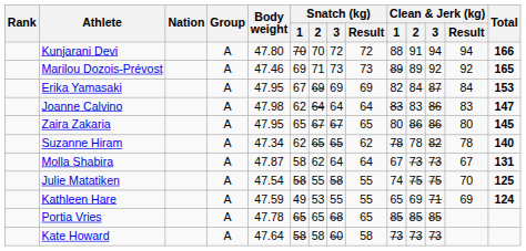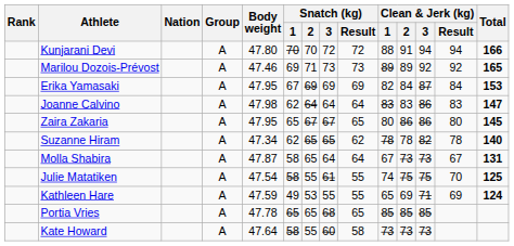 <table class="wikitable sortable" style="text-align:center;">
 <tr>
 <th rowspan=2>Rank</th>
 <th rowspan=2>Athlete</th>
 <th rowspan=2>Nation</th>
 <th rowspan=2>Group</th>
 <th rowspan=2>Body<br>weight</th>
 <th colspan=4>Snatch (kg)</th>
 <th colspan=4>Clean & Jerk (kg)</th>
 <th rowspan=2>Total</th>
 </tr>
 <tr>
 <th>1</th>
 <th>2</th>
 <th>3</th>
 <th>Result</th>
 <th>1</th>
 <th>2</th>
 <th>3</th>
 <th>Result</th>
 </tr>
 <tr>
 <td></td>
 <td align=left><a href='#'>Kunjarani Devi</a></td>
 <td align=left></td>
 <td>A</td>
 <td>47.80</td>
 <td><s>70</s></td>
 <td>70</td>
 <td>72</td>
 <td>72</td>
 <td>88</td>
 <td>91</td>
 <td>94</td>
 <td>94</td>
 <td><strong>166</strong></td>
 </tr>
 <tr>
 <td></td>
 <td align=left><a href='#'>Marilou Dozois-Prévost</a></td>
 <td align=left></td>
 <td>A</td>
 <td>47.46</td>
 <td>69</td>
 <td>71</td>
 <td>73</td>
 <td>73</td>
 <td><s>89</s></td>
 <td>89</td>
 <td>92</td>
 <td>92</td>
 <td><strong>165</strong></td>
 </tr>
 <tr>
 <td></td>
 <td align=left><a href='#'>Erika Yamasaki</a></td>
 <td align=left></td>
 <td>A</td>
 <td>47.95</td>
 <td>67</td>
 <td><s>69</s></td>
 <td>69</td>
 <td>69</td>
 <td>82</td>
 <td>84</td>
 <td><s>87</s></td>
 <td>84</td>
 <td><strong>153</strong></td>
 </tr>
 <tr>
 <td></td>
 <td align=left><a href='#'>Joanne Calvino</a></td>
 <td align=left></td>
 <td>A</td>
 <td>47.98</td>
 <td>62</td>
 <td><s>64</s></td>
 <td>64</td>
 <td>64</td>
 <td><s>83</s></td>
 <td>83</td>
 <td><s>86</s></td>
 <td>83</td>
 <td><strong>147</strong></td>
 </tr>
 <tr>
 <td></td>
 <td align=left><a href='#'>Zaira Zakaria</a></td>
 <td align=left></td>
 <td>A</td>
 <td>47.95</td>
 <td>65</td>
 <td><s>67</s></td>
 <td><s>67</s></td>
 <td>65</td>
 <td>80</td>
 <td><s>86</s></td>
 <td><s>86</s></td>
 <td>80</td>
 <td><strong>145</strong></td>
 </tr>
 <tr>
 <td></td>
 <td align=left><a href='#'>Suzanne Hiram</a></td>
 <td align=left></td>
 <td>A</td>
 <td>47.34</td>
 <td>62</td>
 <td><s>65</s></td>
 <td><s>65</s></td>
 <td>62</td>
 <td><s>78</s></td>
 <td>78</td>
 <td><s>82</s></td>
 <td>78</td>
 <td><strong>140</strong></td>
 </tr>
 <tr>
 <td></td>
 <td align=left><a href='#'>Molla Shabira</a></td>
 <td align=left></td>
 <td>A</td>
 <td>47.87</td>
 <td>58</td>
-<td>62</td>
+<td>65</td>
 <td>64</td>
 <td>64</td>
 <td>67</td>
 <td><s>73</s></td>
 <td><s>73</s></td>
 <td>67</td>
 <td><strong>131</strong></td>
 </tr>
 <tr>
 <td></td>
 <td align=left><a href='#'>Julie Matatiken</a></td>
 <td align=left></td>
 <td>A</td>
 <td>47.54</td>
 <td><s>58</s></td>
 <td>55</td>
-<td><s>58</s></td>
+<td><s>61</s></td>
 <td>55</td>
 <td>74</td>
 <td><s>75</s></td>
 <td><s>75</s></td>
 <td>70</td>
 <td><strong>125</strong></td>
 </tr>
 <tr>
 <td></td>
 <td align=left><a href='#'>Kathleen Hare</a></td>
 <td align=left></td>
 <td>A</td>
 <td>47.59</td>
 <td>49</td>
 <td>53</td>
 <td>55</td>
 <td>55</td>
 <td>65</td>
 <td>69</td>
 <td><s>71</s></td>
 <td>69</td>
 <td><strong>124</strong></td>
 </tr>
 <tr>
 <td></td>
 <td align=left><a href='#'>Portia Vries</a></td>
 <td align=left></td>
 <td>A</td>
 <td>47.78</td>
 <td><s>65</s></td>
 <td>65</td>
 <td><s>68</s></td>
 <td>65</td>
 <td><s>85</s></td>
 <td><s>85</s></td>
 <td><s>85</s></td>
 <td></td>
 <td></td>
 </tr>
 <tr>
 <td></td>
 <td align=left><a href='#'>Kate Howard</a></td>
 <td align=left></td>
 <td>A</td>
 <td>47.64</td>
 <td><s>58</s></td>
-<td>58</td>
+<td>55</td>
 <td><s>60</s></td>
 <td>58</td>
 <td><s>73</s></td>
 <td><s>73</s></td>
 <td><s>73</s></td>
 <td></td>
 <td></td>
 </tr>
 </table>
